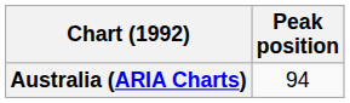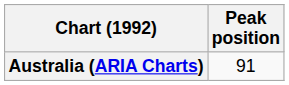 <table class="wikitable sortable plainrowheaders" style="text-align:center">
 <tr>
 <th scope="col">Chart (1992)</th>
 <th scope="col">Peak<br>position</th>
 </tr>
 <tr>
 <th scope="row">Australia (<a href='#'>ARIA Charts</a>)</th>
-<td>94</td>
+<td>91</td>
 </tr>
 </table>
